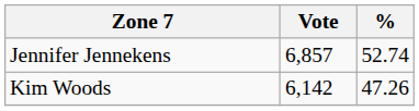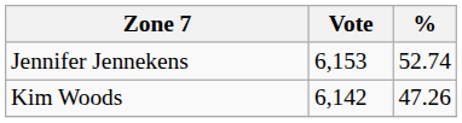 <table class="wikitable">
 <tr>
 <th bgcolor="#DDDDFF" width="200px">Zone 7</th>
 <th bgcolor="#DDDDFF" width="50px">Vote</th>
 <th bgcolor="#DDDDFF" width="30px">%</th>
 </tr>
 <tr>
 <td>Jennifer Jennekens</td>
-<td>6,857</td>
+<td>6,153</td>
 <td>52.74</td>
 </tr>
 <tr>
 <td>Kim Woods</td>
 <td>6,142</td>
 <td>47.26</td>
 </tr>
 <tr>
 </tr>
 </table>
